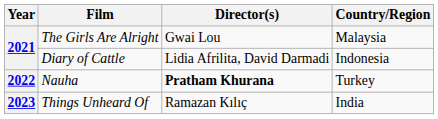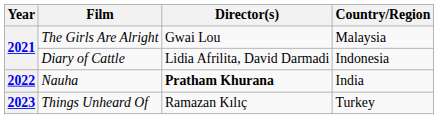 <table class="plainrowheaders wikitable">
 <tr>
 <th>Year</th>
 <th>Film</th>
 <th>Director(s)</th>
 <th>Country/Region</th>
 </tr>
 <tr>
 <th scope="row" rowspan="2"><a href='#'>2021</a></th>
 <td><em>The Girls Are Alright</em></td>
 <td>Gwai Lou</td>
 <td>Malaysia</td>
 </tr>
 <tr>
 <td><em>Diary of Cattle</em></td>
 <td>Lidia Afrilita, David Darmadi</td>
 <td>Indonesia</td>
 </tr>
 <tr>
 <th scope="row"><a href='#'>2022</a></th>
 <td><em>Nauha</em></td>
 <td><strong>Pratham Khurana</strong></td>
-<td>Turkey</td>
+<td>India</td>
 </tr>
 <tr>
 <th scope="row"><a href='#'>2023</a></th>
 <td><em>Things Unheard Of</em></td>
 <td>Ramazan Kılıç</td>
-<td>India</td>
+<td>Turkey</td>
 </tr>
 </table>
